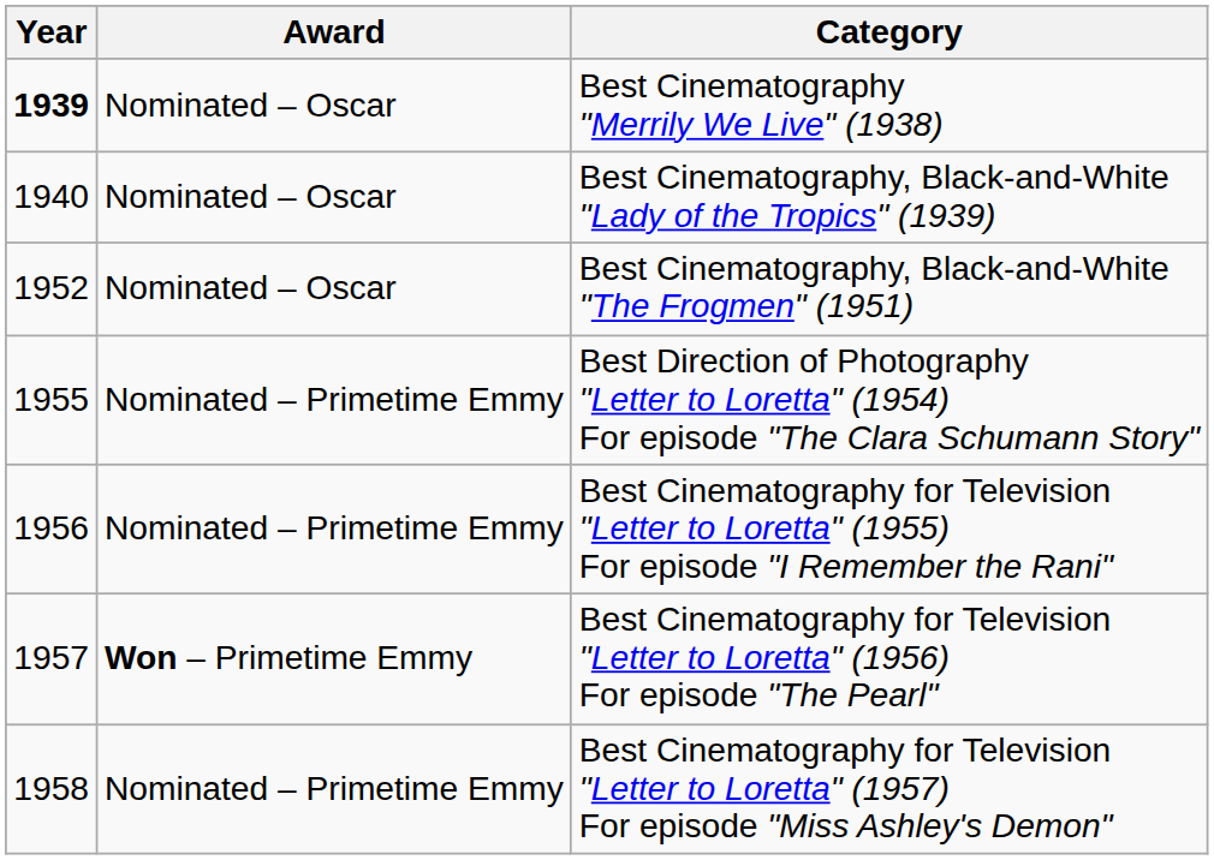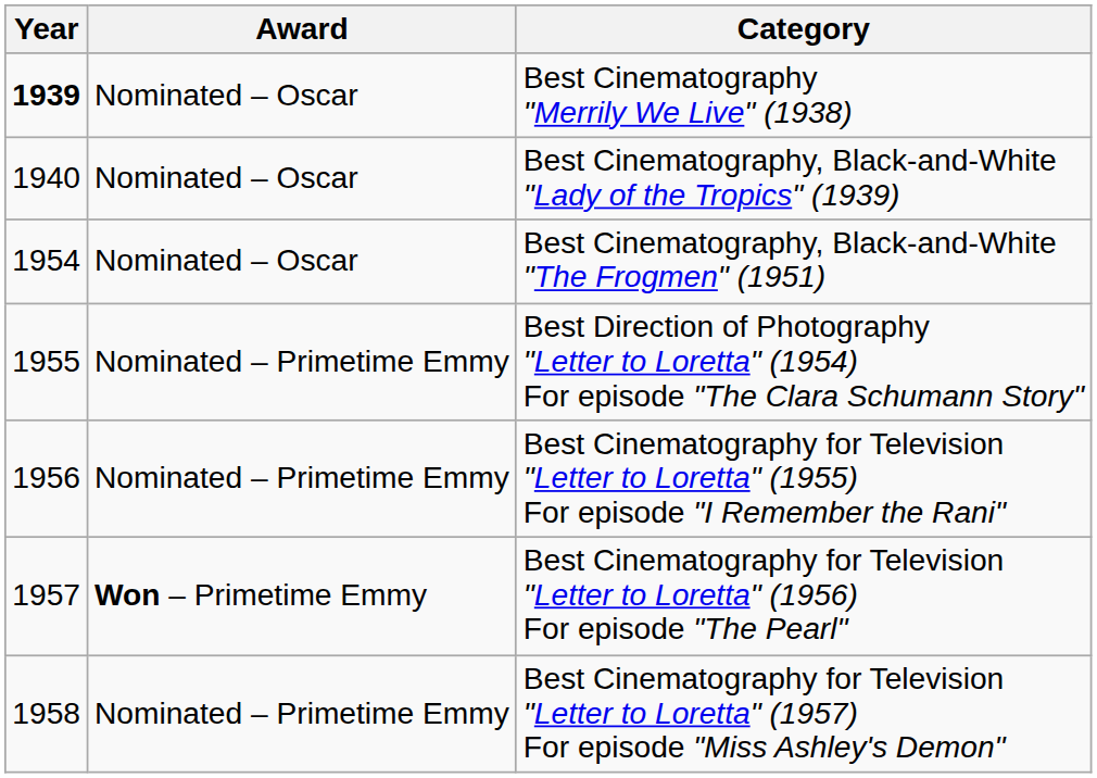 <table class="wikitable sortable">
 <tr>
 <th>Year</th>
 <th>Award</th>
 <th>Category</th>
 </tr>
 <tr>
 <td><strong>1939</strong></td>
 <td>Nominated – Oscar</td>
 <td>Best Cinematography<br><em>"<a href='#'>Merrily We Live</a>"</em> <em>(1938)</em></td>
 </tr>
 <tr>
 <td>1940</td>
 <td>Nominated – Oscar</td>
 <td>Best Cinematography, Black-and-White<br><em>"<a href='#'>Lady of the Tropics</a>"</em> <em>(1939)</em></td>
 </tr>
 <tr>
-<td>1952</td>
+<td>1954</td>
 <td>Nominated – Oscar</td>
 <td>Best Cinematography, Black-and-White<br><em>"<a href='#'>The Frogmen</a>"</em> <em>(1951)</em></td>
 </tr>
 <tr>
 <td>1955</td>
 <td>Nominated – Primetime Emmy</td>
 <td>Best Direction of Photography<br><em>"<a href='#'>Letter to Loretta</a>"</em> <em>(1954)</em><br>For episode <em>"The Clara Schumann Story"</em></td>
 </tr>
 <tr>
 <td>1956</td>
 <td>Nominated – Primetime Emmy</td>
 <td>Best Cinematography for Television<br><em>"<a href='#'>Letter to Loretta</a>"</em> <em>(1955)</em><br>For episode <em>"I Remember the Rani"</em></td>
 </tr>
 <tr>
 <td>1957</td>
 <td><strong>Won</strong> – Primetime Emmy</td>
 <td>Best Cinematography for Television<br><em>"<a href='#'>Letter to Loretta</a>"</em> <em>(1956)</em><br>For episode <em>"The Pearl"</em></td>
 </tr>
 <tr>
 <td>1958</td>
 <td>Nominated – Primetime Emmy</td>
 <td>Best Cinematography for Television<br><em>"<a href='#'>Letter to Loretta</a>"</em> <em>(1957)</em><br>For episode <em>"Miss Ashley's Demon"</em></td>
 </tr>
 </table>
